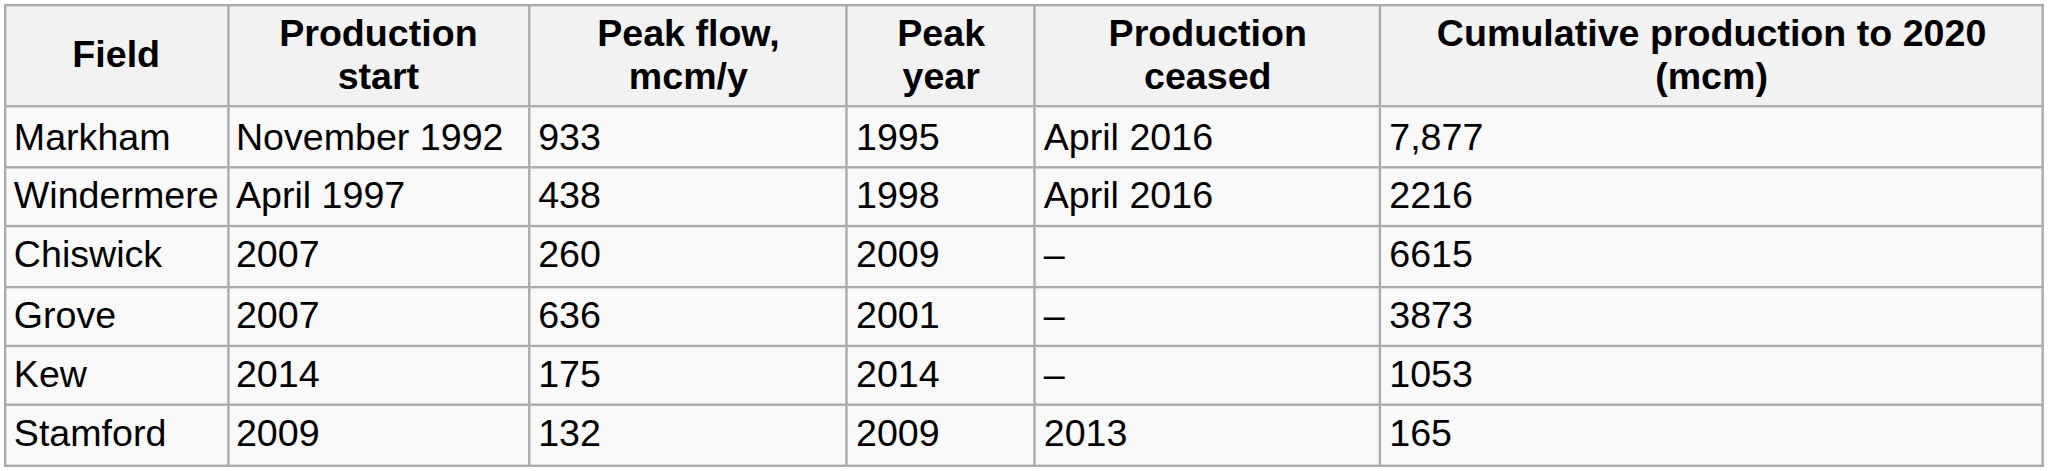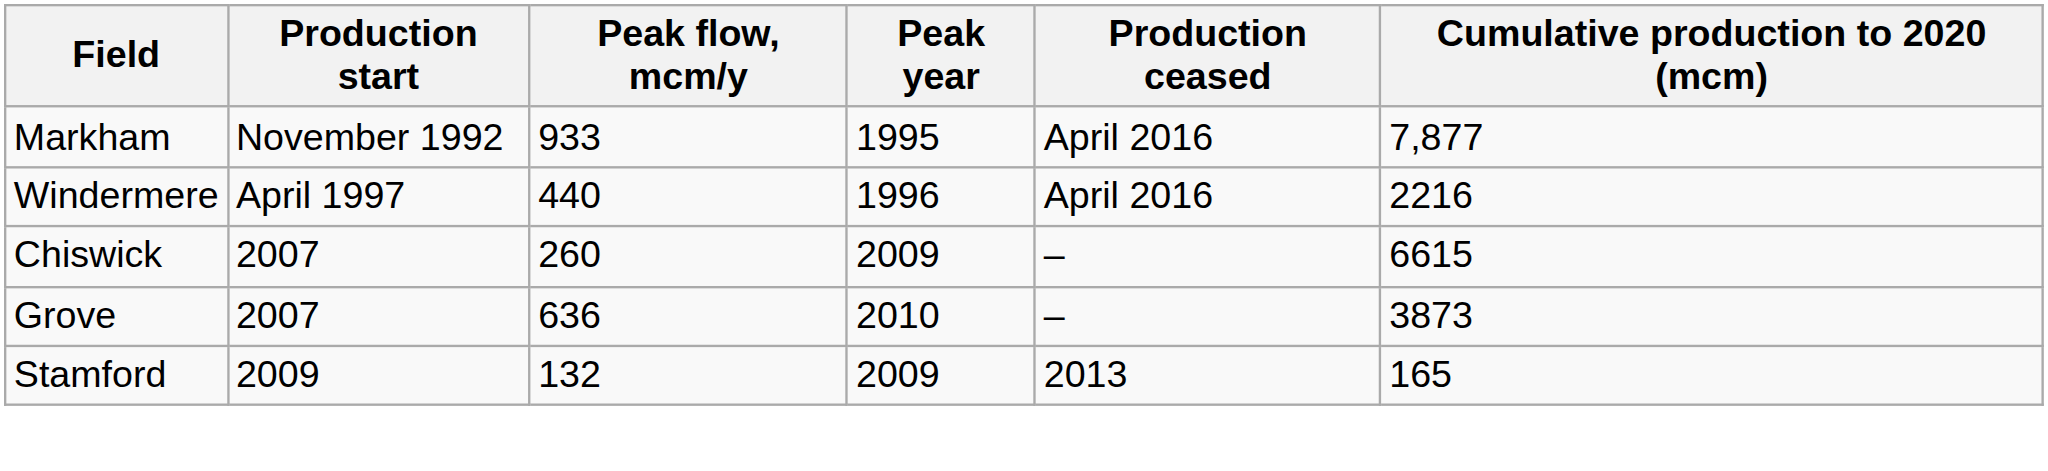 <table class="wikitable">
 <tr>
 <th>Field</th>
 <th>Production start</th>
 <th>Peak flow, mcm/y</th>
 <th>Peak year</th>
 <th>Production ceased</th>
 <th>Cumulative production to 2020 (mcm)</th>
 </tr>
 <tr>
 <td>Markham</td>
 <td>November 1992</td>
 <td>933</td>
 <td>1995</td>
 <td>April 2016</td>
 <td>7,877</td>
 </tr>
 <tr>
 <td>Windermere</td>
 <td>April 1997</td>
-<td>438</td>
-<td>1998</td>
+<td>440</td>
+<td>1996</td>
 <td>April 2016</td>
 <td>2216</td>
 </tr>
 <tr>
 <td>Chiswick</td>
 <td>2007</td>
 <td>260</td>
 <td>2009</td>
 <td>–</td>
 <td>6615</td>
 </tr>
 <tr>
 <td>Grove</td>
 <td>2007</td>
 <td>636</td>
-<td>2001</td>
+<td>2010</td>
 <td>–</td>
 <td>3873</td>
-</tr>
-<tr>
-<td>Kew</td>
-<td>2014</td>
-<td>175</td>
-<td>2014</td>
-<td>–</td>
-<td>1053</td>
 </tr>
 <tr>
 <td>Stamford</td>
 <td>2009</td>
 <td>132</td>
 <td>2009</td>
 <td>2013</td>
 <td>165</td>
 </tr>
 </table>
